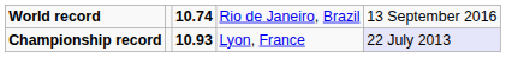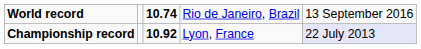 <table class="wikitable">
 <tr>
 <td><strong>World record</strong></td>
 <td></td>
 <td><strong>10.74</strong></td>
 <td><a href='#'>Rio de Janeiro</a>, <a href='#'>Brazil</a></td>
 <td>13 September 2016</td>
 </tr>
 <tr>
 <td><strong>Championship record</strong></td>
 <td></td>
-<td><strong>10.93</strong></td>
+<td><strong>10.92</strong></td>
 <td><a href='#'>Lyon</a>, <a href='#'>France</a></td>
 <td style="background: lavender;">22 July 2013</td>
 </tr>
 </table>
